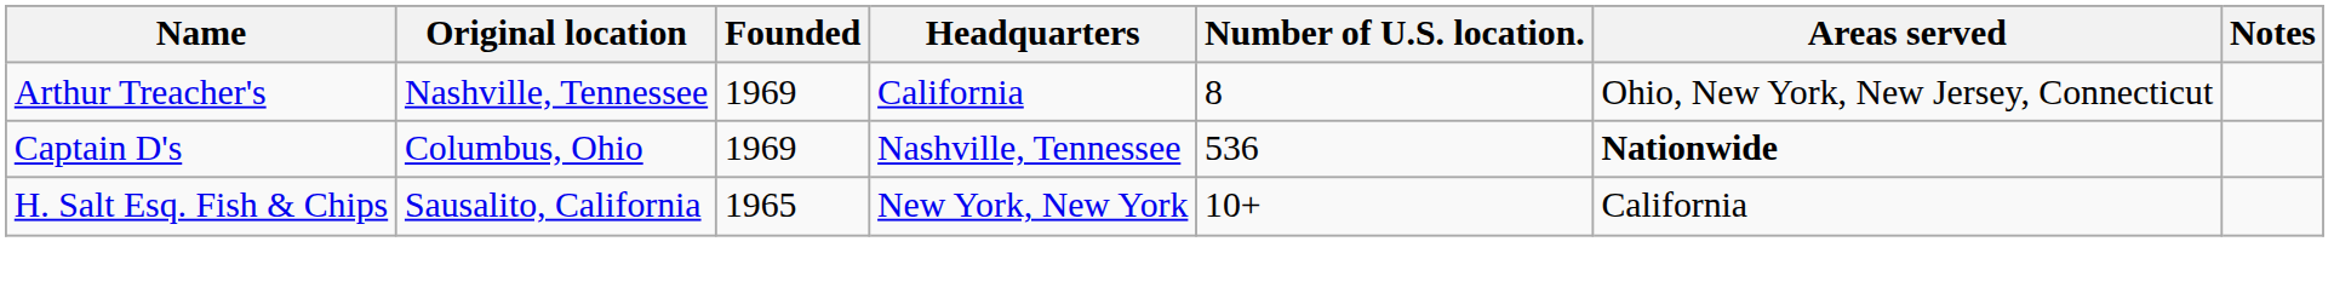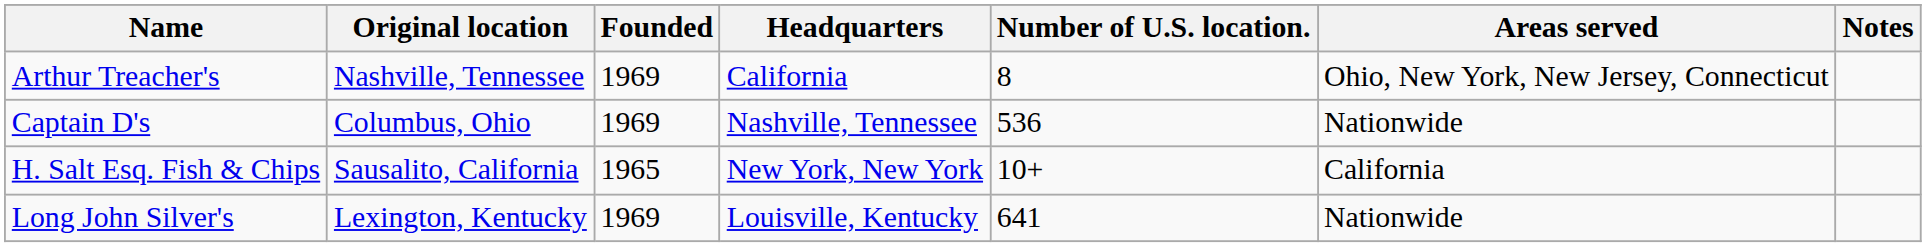 <table class="wikitable sortable">
 <tr>
 <th>Name</th>
 <th>Original location</th>
 <th>Founded</th>
 <th>Headquarters</th>
 <th data-sort-type="number">Number of U.S. location.</th>
 <th>Areas served</th>
 <th>Notes</th>
 </tr>
 <tr>
 <td><a href='#'>Arthur Treacher's</a></td>
 <td><a href='#'>Nashville, Tennessee</a></td>
 <td>1969</td>
 <td><a href='#'>California</a></td>
 <td>8</td>
 <td>Ohio, New York, New Jersey, Connecticut</td>
 <td></td>
 </tr>
 <tr>
 <td><a href='#'>Captain D's</a></td>
 <td><a href='#'>Columbus, Ohio</a></td>
 <td>1969</td>
 <td><a href='#'>Nashville, Tennessee</a></td>
 <td>536</td>
-<td><strong>Nationwide</strong></td>
+<td>Nationwide</td>
 <td></td>
 </tr>
 <tr>
 <td><a href='#'>H. Salt Esq. Fish & Chips</a></td>
 <td><a href='#'>Sausalito, California</a></td>
 <td>1965</td>
 <td><a href='#'>New York, New York</a></td>
 <td>10+</td>
 <td>California</td>
 <td></td>
 </tr>
+<tr>
+<td><a href='#'>Long John Silver's</a></td>
+<td><a href='#'>Lexington, Kentucky</a></td>
+<td>1969</td>
+<td><a href='#'>Louisville, Kentucky</a></td>
+<td>641</td>
+<td>Nationwide</td>
+<td></td>
+</tr>
 </table>
